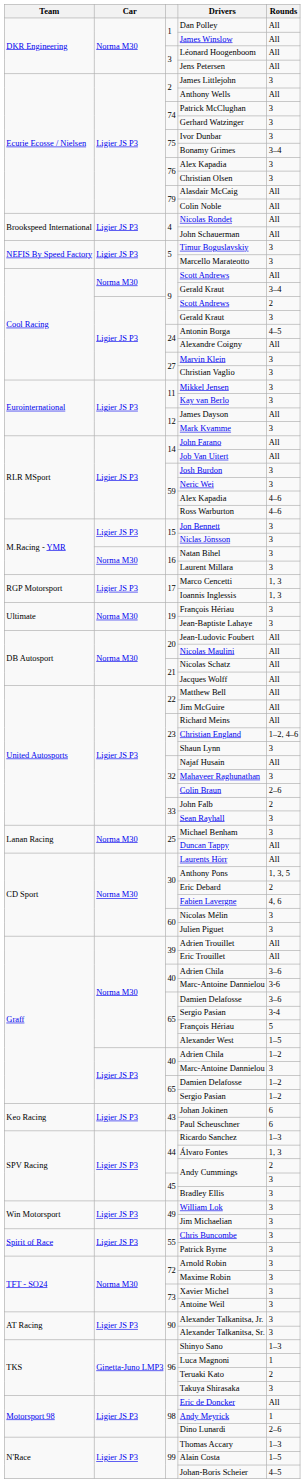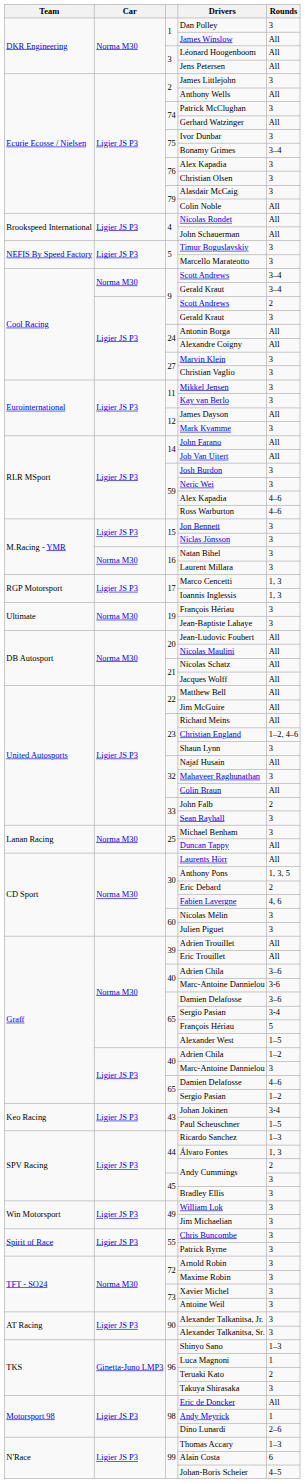 <table class="wikitable" style="font-size: 85%;">
 <tr>
 <th>Team</th>
 <th>Car</th>
 <th></th>
 <th>Drivers</th>
 <th>Rounds</th>
 </tr>
 <tr>
 <td rowspan=4> <a href='#'>DKR Engineering</a></td>
 <td rowspan=4><a href='#'>Norma M30</a></td>
 <td rowspan=2>1</td>
 <td> Dan Polley</td>
-<td>All</td>
+<td>3</td>
 </tr>
 <tr>
 <td> <a href='#'>James Winslow</a></td>
 <td>All</td>
 </tr>
 <tr>
 <td rowspan=2>3</td>
 <td> Léonard Hoogenboom</td>
 <td>All</td>
 </tr>
 <tr>
 <td> Jens Petersen</td>
 <td>All</td>
 </tr>
 <tr>
 <td rowspan=10> <a href='#'>Ecurie Ecosse / Nielsen</a></td>
 <td rowspan=10><a href='#'>Ligier JS P3</a></td>
 <td rowspan=2>2</td>
 <td> James Littlejohn</td>
 <td>3</td>
 </tr>
 <tr>
 <td> Anthony Wells</td>
 <td>All</td>
 </tr>
 <tr>
 <td rowspan=2>74</td>
 <td> Patrick McClughan</td>
 <td>3</td>
 </tr>
 <tr>
 <td> Gerhard Watzinger</td>
-<td>3</td>
+<td>All</td>
 </tr>
 <tr>
 <td rowspan=2>75</td>
 <td> Ivor Dunbar</td>
 <td>3</td>
 </tr>
 <tr>
 <td> Bonamy Grimes</td>
 <td>3–4</td>
 </tr>
 <tr>
 <td rowspan=2>76</td>
 <td> Alex Kapadia</td>
 <td>3</td>
 </tr>
 <tr>
 <td> Christian Olsen</td>
 <td>3</td>
 </tr>
 <tr>
 <td rowspan=2>79</td>
 <td> Alasdair McCaig</td>
-<td>All</td>
+<td>3</td>
 </tr>
 <tr>
 <td> Colin Noble</td>
 <td>All</td>
 </tr>
 <tr>
 <td rowspan=2> Brookspeed International</td>
 <td rowspan=2><a href='#'>Ligier JS P3</a></td>
 <td rowspan=2>4</td>
 <td> <a href='#'>Nicolas Rondet</a></td>
 <td>All</td>
 </tr>
 <tr>
 <td> John Schauerman</td>
 <td>All</td>
 </tr>
 <tr>
 <td rowspan=2> <a href='#'>NEFIS By Speed Factory</a></td>
 <td rowspan=2><a href='#'>Ligier JS P3</a></td>
 <td rowspan=2>5</td>
 <td> <a href='#'>Timur Boguslavskiy</a></td>
 <td>3</td>
 </tr>
 <tr>
 <td> Marcello Marateotto</td>
 <td>3</td>
 </tr>
 <tr>
 <td rowspan=8> <a href='#'>Cool Racing</a></td>
 <td rowspan=2><a href='#'>Norma M30</a></td>
 <td rowspan=4>9</td>
 <td> <a href='#'>Scott Andrews</a></td>
-<td>All</td>
+<td>3–4</td>
 </tr>
 <tr>
 <td> Gerald Kraut</td>
 <td>3–4</td>
 </tr>
 <tr>
 <td rowspan=6><a href='#'>Ligier JS P3</a></td>
 <td> <a href='#'>Scott Andrews</a></td>
 <td>2</td>
 </tr>
 <tr>
 <td> Gerald Kraut</td>
 <td>3</td>
 </tr>
 <tr>
 <td rowspan=2>24</td>
 <td> Antonin Borga</td>
-<td>4–5</td>
+<td>All</td>
 </tr>
 <tr>
 <td> Alexandre Coigny</td>
 <td>All</td>
 </tr>
 <tr>
 <td rowspan=2>27</td>
 <td> <a href='#'>Marvin Klein</a></td>
 <td>3</td>
 </tr>
 <tr>
 <td> Christian Vaglio</td>
 <td>3</td>
 </tr>
 <tr>
 <td rowspan=4> <a href='#'>Eurointernational</a></td>
 <td rowspan=4><a href='#'>Ligier JS P3</a></td>
 <td rowspan=2>11</td>
 <td> <a href='#'>Mikkel Jensen</a></td>
 <td>3</td>
 </tr>
 <tr>
 <td> <a href='#'>Kay van Berlo</a></td>
 <td>3</td>
 </tr>
 <tr>
 <td rowspan=2>12</td>
 <td> James Dayson</td>
 <td>All</td>
 </tr>
 <tr>
 <td> <a href='#'>Mark Kvamme</a></td>
 <td>3</td>
 </tr>
 <tr>
 <td rowspan=6> RLR MSport</td>
 <td rowspan=6><a href='#'>Ligier JS P3</a></td>
 <td rowspan=2>14</td>
 <td> <a href='#'>John Farano</a></td>
 <td>All</td>
 </tr>
 <tr>
 <td> <a href='#'>Job Van Uitert</a></td>
 <td>All</td>
 </tr>
 <tr>
 <td rowspan=4>59</td>
 <td> <a href='#'>Josh Burdon</a></td>
 <td>3</td>
 </tr>
 <tr>
 <td> <a href='#'>Neric Wei</a></td>
 <td>3</td>
 </tr>
 <tr>
 <td> Alex Kapadia</td>
 <td>4–6</td>
 </tr>
 <tr>
 <td> Ross Warburton</td>
 <td>4–6</td>
 </tr>
 <tr>
 <td rowspan=4> M.Racing - <a href='#'>YMR</a></td>
 <td rowspan=2><a href='#'>Ligier JS P3</a></td>
 <td rowspan=2>15</td>
 <td> <a href='#'>Jon Bennett</a></td>
 <td>3</td>
 </tr>
 <tr>
 <td> <a href='#'>Niclas Jönsson</a></td>
 <td>3</td>
 </tr>
 <tr>
 <td rowspan=2><a href='#'>Norma M30</a></td>
 <td rowspan=2>16</td>
 <td> Natan Bihel</td>
 <td>3</td>
 </tr>
 <tr>
 <td> Laurent Millara</td>
 <td>3</td>
 </tr>
 <tr>
 <td rowspan=2> RGP Motorsport</td>
 <td rowspan=2><a href='#'>Ligier JS P3</a></td>
 <td rowspan=2>17</td>
 <td> Marco Cencetti</td>
 <td>1, 3</td>
 </tr>
 <tr>
 <td> Ioannis Inglessis</td>
 <td>1, 3</td>
 </tr>
 <tr>
 <td rowspan=2> Ultimate</td>
 <td rowspan=2><a href='#'>Norma M30</a></td>
 <td rowspan=2>19</td>
 <td> François Hériau</td>
 <td>3</td>
 </tr>
 <tr>
 <td> Jean-Baptiste Lahaye</td>
 <td>3</td>
 </tr>
 <tr>
 <td rowspan=4> DB Autosport</td>
 <td rowspan=4><a href='#'>Norma M30</a></td>
 <td rowspan=2>20</td>
 <td> Jean-Ludovic Foubert</td>
 <td>All</td>
 </tr>
 <tr>
 <td> <a href='#'>Nicolas Maulini</a></td>
 <td>All</td>
 </tr>
 <tr>
 <td rowspan=2>21</td>
 <td> Nicolas Schatz</td>
 <td>All</td>
 </tr>
 <tr>
 <td> Jacques Wolff</td>
 <td>All</td>
 </tr>
 <tr>
 <td rowspan=10> <a href='#'>United Autosports</a></td>
 <td rowspan=10><a href='#'>Ligier JS P3</a></td>
 <td rowspan=2>22</td>
 <td> Matthew Bell</td>
 <td>All</td>
 </tr>
 <tr>
 <td> Jim McGuire</td>
 <td>All</td>
 </tr>
 <tr>
 <td rowspan=3>23</td>
 <td> Richard Meins</td>
 <td>All</td>
 </tr>
 <tr>
 <td> <a href='#'>Christian England</a></td>
 <td>1–2, 4–6</td>
 </tr>
 <tr>
 <td> Shaun Lynn</td>
 <td>3</td>
 </tr>
 <tr>
 <td rowspan=3>32</td>
 <td> Najaf Husain</td>
 <td>All</td>
 </tr>
 <tr>
 <td> <a href='#'>Mahaveer Raghunathan</a></td>
 <td>3</td>
 </tr>
 <tr>
 <td> <a href='#'>Colin Braun</a></td>
-<td>2–6</td>
+<td>All</td>
 </tr>
 <tr>
 <td rowspan=2>33</td>
 <td> John Falb</td>
 <td>2</td>
 </tr>
 <tr>
 <td> <a href='#'>Sean Rayhall</a></td>
 <td>3</td>
 </tr>
 <tr>
 <td rowspan=2> Lanan Racing</td>
 <td rowspan=2><a href='#'>Norma M30</a></td>
 <td rowspan=2>25</td>
 <td> Michael Benham</td>
 <td>3</td>
 </tr>
 <tr>
 <td> <a href='#'>Duncan Tappy</a></td>
 <td>All</td>
 </tr>
 <tr>
 <td rowspan=6> CD Sport</td>
 <td rowspan=6><a href='#'>Norma M30</a></td>
 <td rowspan=4>30</td>
 <td> <a href='#'>Laurents Hörr</a></td>
 <td>All</td>
 </tr>
 <tr>
 <td> Anthony Pons</td>
 <td>1, 3, 5</td>
 </tr>
 <tr>
 <td> Eric Debard</td>
 <td>2</td>
 </tr>
 <tr>
 <td> <a href='#'>Fabien Lavergne</a></td>
 <td>4, 6</td>
 </tr>
 <tr>
 <td rowspan=2>60</td>
 <td> Nicolas Mélin</td>
 <td>3</td>
 </tr>
 <tr>
 <td> Julien Piguet</td>
 <td>3</td>
 </tr>
 <tr>
 <td rowspan=12> <a href='#'>Graff</a></td>
 <td rowspan=8><a href='#'>Norma M30</a></td>
 <td rowspan=2>39</td>
 <td> Adrien Trouillet</td>
 <td>All</td>
 </tr>
 <tr>
 <td> Eric Trouillet</td>
 <td>All</td>
 </tr>
 <tr>
 <td rowspan=2>40</td>
 <td> Adrien Chila</td>
 <td>3–6</td>
 </tr>
 <tr>
 <td> Marc-Antoine Dannielou</td>
 <td>3-6</td>
 </tr>
 <tr>
 <td rowspan=4>65</td>
 <td> Damien Delafosse</td>
 <td>3–6</td>
 </tr>
 <tr>
 <td> Sergio Pasian</td>
 <td>3-4</td>
 </tr>
 <tr>
 <td> François Hériau</td>
 <td>5</td>
 </tr>
 <tr>
 <td> Alexander West</td>
 <td>1–5</td>
 </tr>
 <tr>
 <td rowspan=4><a href='#'>Ligier JS P3</a></td>
 <td rowspan=2>40</td>
 <td> Adrien Chila</td>
 <td>1–2</td>
 </tr>
 <tr>
 <td> Marc-Antoine Dannielou</td>
 <td>3</td>
 </tr>
 <tr>
 <td rowspan=2>65</td>
 <td> Damien Delafosse</td>
-<td>1–2</td>
+<td>4–6</td>
 </tr>
 <tr>
 <td> Sergio Pasian</td>
 <td>1–2</td>
 </tr>
 <tr>
 <td rowspan=2> Keo Racing</td>
 <td rowspan=2><a href='#'>Ligier JS P3</a></td>
 <td rowspan=2>43</td>
 <td> Johan Jokinen</td>
-<td>6</td>
+<td>3-4</td>
 </tr>
 <tr>
 <td> Paul Scheuschner</td>
-<td>6</td>
+<td>1–5</td>
 </tr>
 <tr>
 <td rowspan=5> SPV Racing</td>
 <td rowspan=5><a href='#'>Ligier JS P3</a></td>
 <td rowspan=3>44</td>
 <td> Ricardo Sanchez</td>
 <td>1–3</td>
 </tr>
 <tr>
 <td> Álvaro Fontes</td>
 <td>1, 3</td>
 </tr>
 <tr>
 <td rowspan="2"> Andy Cummings</td>
 <td>2</td>
 </tr>
 <tr>
 <td rowspan=2>45</td>
 <td>3</td>
 </tr>
 <tr>
 <td> Bradley Ellis</td>
 <td>3</td>
 </tr>
 <tr>
 <td rowspan=2> Win Motorsport</td>
 <td rowspan=2><a href='#'>Ligier JS P3</a></td>
 <td rowspan=2>49</td>
 <td> <a href='#'>William Lok</a></td>
 <td>3</td>
 </tr>
 <tr>
 <td> Jim Michaelian</td>
 <td>3</td>
 </tr>
 <tr>
 <td rowspan=2> <a href='#'>Spirit of Race</a></td>
 <td rowspan=2><a href='#'>Ligier JS P3</a></td>
 <td rowspan=2>55</td>
 <td> <a href='#'>Chris Buncombe</a></td>
 <td>3</td>
 </tr>
 <tr>
 <td> Patrick Byrne</td>
 <td>3</td>
 </tr>
 <tr>
 <td rowspan=4> <a href='#'>TFT - SO24</a></td>
 <td rowspan=4><a href='#'>Norma M30</a></td>
 <td rowspan=2>72</td>
 <td> Arnold Robin</td>
 <td>3</td>
 </tr>
 <tr>
 <td> Maxime Robin</td>
 <td>3</td>
 </tr>
 <tr>
 <td rowspan=2>73</td>
 <td> Xavier Michel</td>
 <td>3</td>
 </tr>
 <tr>
 <td> Antoine Weil</td>
 <td>3</td>
 </tr>
 <tr>
 <td rowspan=2> AT Racing</td>
 <td rowspan=2><a href='#'>Ligier JS P3</a></td>
 <td rowspan=2>90</td>
 <td> Alexander Talkanitsa, Jr.</td>
 <td>3</td>
 </tr>
 <tr>
 <td> Alexander Talkanitsa, Sr.</td>
 <td>3</td>
 </tr>
 <tr>
 <td rowspan=4> TKS</td>
 <td rowspan=4><a href='#'>Ginetta-Juno LMP3</a></td>
 <td rowspan=4>96</td>
 <td> Shinyo Sano</td>
 <td>1–3</td>
 </tr>
 <tr>
 <td> Luca Magnoni</td>
 <td>1</td>
 </tr>
 <tr>
 <td> Teruaki Kato</td>
 <td>2</td>
 </tr>
 <tr>
 <td> Takuya Shirasaka</td>
 <td>3</td>
 </tr>
 <tr>
 <td rowspan=3> <a href='#'>Motorsport 98</a></td>
 <td rowspan=3><a href='#'>Ligier JS P3</a></td>
 <td rowspan=3>98</td>
 <td> <a href='#'>Eric de Doncker</a></td>
 <td>All</td>
 </tr>
 <tr>
 <td> <a href='#'>Andy Meyrick</a></td>
 <td>1</td>
 </tr>
 <tr>
 <td> Dino Lunardi</td>
 <td>2–6</td>
 </tr>
 <tr>
 <td rowspan=3> N'Race</td>
 <td rowspan=3><a href='#'>Ligier JS P3</a></td>
 <td rowspan=3>99</td>
 <td> Thomas Accary</td>
 <td>1–3</td>
 </tr>
 <tr>
 <td> Alain Costa</td>
-<td>1–5</td>
+<td>6</td>
 </tr>
 <tr>
 <td> Johan-Boris Scheier</td>
 <td>4–5</td>
 </tr>
 </table>
